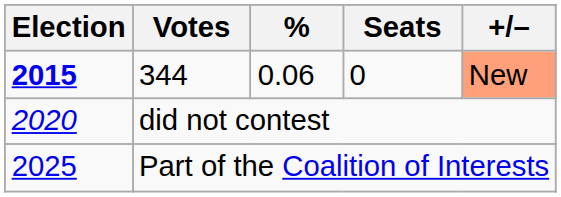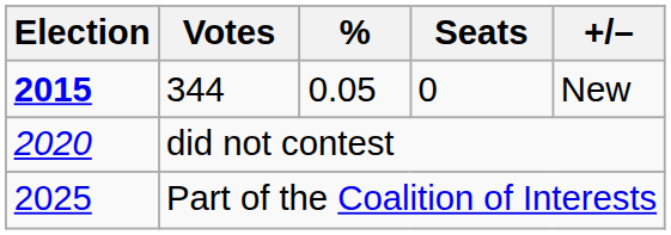 <table class="wikitable sortable">
 <tr>
 <th>Election</th>
 <th>Votes</th>
 <th>%</th>
 <th>Seats</th>
 <th>+/–</th>
 </tr>
 <tr>
 <td><strong><a href='#'>2015</a></strong></td>
 <td>344</td>
-<td>0.06</td>
+<td>0.05</td>
 <td>0</td>
-<td style="background: lightsalmon;">New</td>
+<td>New</td>
 </tr>
 <tr>
 <td><a href='#'><em>2020</em></a></td>
 <td colspan="4">did not contest</td>
 </tr>
 <tr>
 <td><a href='#'>2025</a></td>
 <td colspan="4">Part of the <a href='#'>Coalition of Interests</a></td>
 </tr>
 </table>
